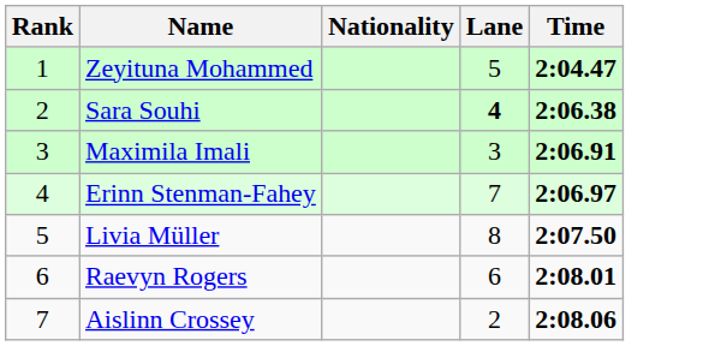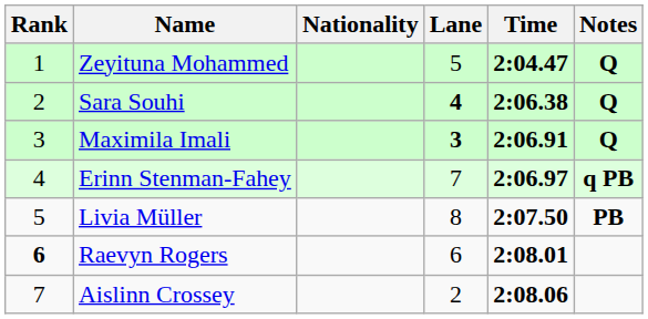 <table class="wikitable sortable" style="text-align:center">
 <tr>
 <th>Rank</th>
 <th>Name</th>
 <th>Nationality</th>
 <th>Lane</th>
 <th>Time</th>
+<th>Notes</th>
 </tr>
 <tr bgcolor=ccffcc>
 <td>1</td>
 <td align=left><a href='#'>Zeyituna Mohammed</a></td>
 <td align=left></td>
 <td>5</td>
 <td><strong>2:04.47</strong></td>
+<td><strong>Q</strong></td>
 </tr>
 <tr bgcolor=ccffcc>
 <td>2</td>
 <td align=left><a href='#'>Sara Souhi</a></td>
 <td align=left></td>
 <td><strong>4</strong></td>
 <td><strong>2:06.38</strong></td>
+<td><strong>Q</strong></td>
 </tr>
 <tr bgcolor=ccffcc>
 <td>3</td>
 <td align=left><a href='#'>Maximila Imali</a></td>
 <td align=left></td>
-<td>3</td>
+<td><strong>3</strong></td>
 <td><strong>2:06.91</strong></td>
+<td><strong>Q</strong></td>
 </tr>
 <tr bgcolor=ddffdd>
 <td>4</td>
 <td align=left><a href='#'>Erinn Stenman-Fahey</a></td>
 <td align=left></td>
 <td>7</td>
 <td><strong>2:06.97</strong></td>
+<td><strong>q PB</strong></td>
 </tr>
 <tr>
 <td>5</td>
 <td align=left><a href='#'>Livia Müller</a></td>
 <td align=left></td>
 <td>8</td>
 <td><strong>2:07.50</strong></td>
+<td><strong>PB</strong></td>
 </tr>
 <tr>
-<td>6</td>
+<td><strong>6</strong></td>
 <td align=left><a href='#'>Raevyn Rogers</a></td>
 <td align=left></td>
 <td>6</td>
 <td><strong>2:08.01</strong></td>
+<td></td>
 </tr>
 <tr>
 <td>7</td>
 <td align=left><a href='#'>Aislinn Crossey</a></td>
 <td align=left></td>
 <td>2</td>
 <td><strong>2:08.06</strong></td>
+<td></td>
 </tr>
 </table>
